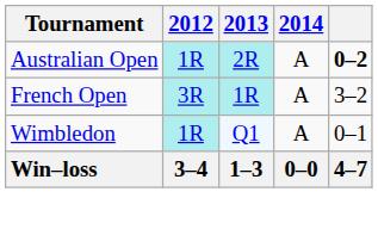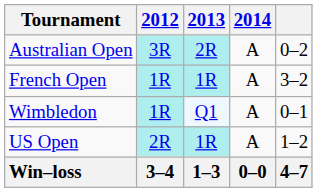 <table class=wikitable style=text-align:center;font-size:97%>
 <tr>
 <th>Tournament</th>
 <th><a href='#'>2012</a></th>
 <th><a href='#'>2013</a></th>
 <th><a href='#'>2014</a></th>
 <th></th>
 </tr>
 <tr>
 <td align=left><a href='#'>Australian Open</a></td>
-<td bgcolor=afeeee><a href='#'>1R</a></td>
+<td bgcolor=afeeee><a href='#'>3R</a></td>
 <td bgcolor=afeeee><a href='#'>2R</a></td>
 <td>A</td>
-<td><strong>0–2</strong></td>
+<td>0–2</td>
 </tr>
 <tr>
 <td align=left><a href='#'>French Open</a></td>
-<td bgcolor=afeeee><a href='#'>3R</a></td>
+<td bgcolor=afeeee><a href='#'>1R</a></td>
 <td bgcolor=afeeee><a href='#'>1R</a></td>
 <td>A</td>
 <td>3–2</td>
 </tr>
 <tr>
 <td align=left><a href='#'>Wimbledon</a></td>
 <td bgcolor=afeeee><a href='#'>1R</a></td>
 <td bgcolor=f0f8ff><a href='#'>Q1</a></td>
 <td>A</td>
 <td>0–1</td>
 </tr>
 <tr>
+<td align=left><a href='#'>US Open</a></td>
+<td bgcolor=afeeee><a href='#'>2R</a></td>
+<td bgcolor=afeeee><a href='#'>1R</a></td>
+<td>A</td>
+<td>1–2</td>
+</tr>
+<tr>
 <th style=text-align:left>Win–loss</th>
 <th>3–4</th>
 <th>1–3</th>
 <th>0–0</th>
 <th>4–7</th>
 </tr>
 </table>
